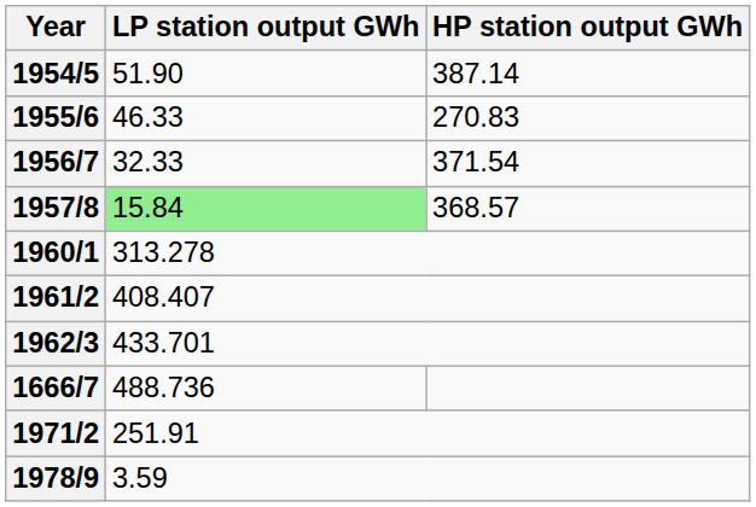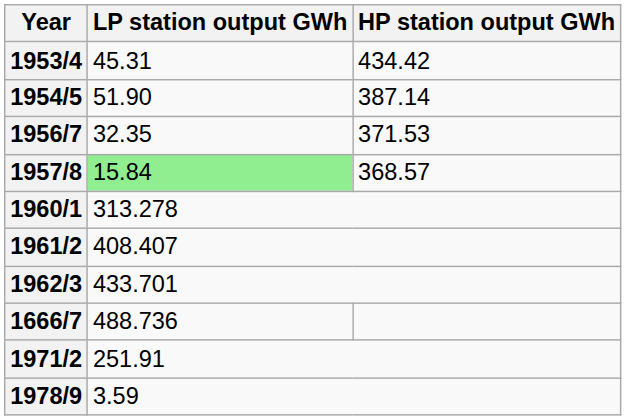 <table class="wikitable">
 <tr>
 <th>Year</th>
 <th>LP  station output GWh</th>
 <th>HP  station output GWh</th>
 </tr>
 <tr>
+<th>1953/4</th>
+<td>45.31</td>
+<td>434.42</td>
+</tr>
+<tr>
 <th>1954/5</th>
 <td>51.90</td>
 <td>387.14</td>
 </tr>
 <tr>
-<th>1955/6</th>
-<td>46.33</td>
-<td>270.83</td>
-</tr>
-<tr>
 <th>1956/7</th>
-<td>32.33</td>
-<td>371.54</td>
+<td>32.35</td>
+<td>371.53</td>
 </tr>
 <tr>
 <th>1957/8</th>
 <td style="background: lightgreen;">15.84</td>
 <td>368.57</td>
 </tr>
 <tr>
 <th>1960/1</th>
 <td colspan="2">313.278</td>
 </tr>
 <tr>
 <th>1961/2</th>
 <td colspan="2">408.407</td>
 </tr>
 <tr>
 <th>1962/3</th>
 <td colspan="2">433.701</td>
 </tr>
 <tr>
 <th>1666/7</th>
 <td>488.736</td>
 <td></td>
 </tr>
 <tr>
 <th>1971/2</th>
 <td colspan="2">251.91</td>
 </tr>
 <tr>
 <th>1978/9</th>
 <td colspan="2">3.59</td>
 </tr>
 </table>
